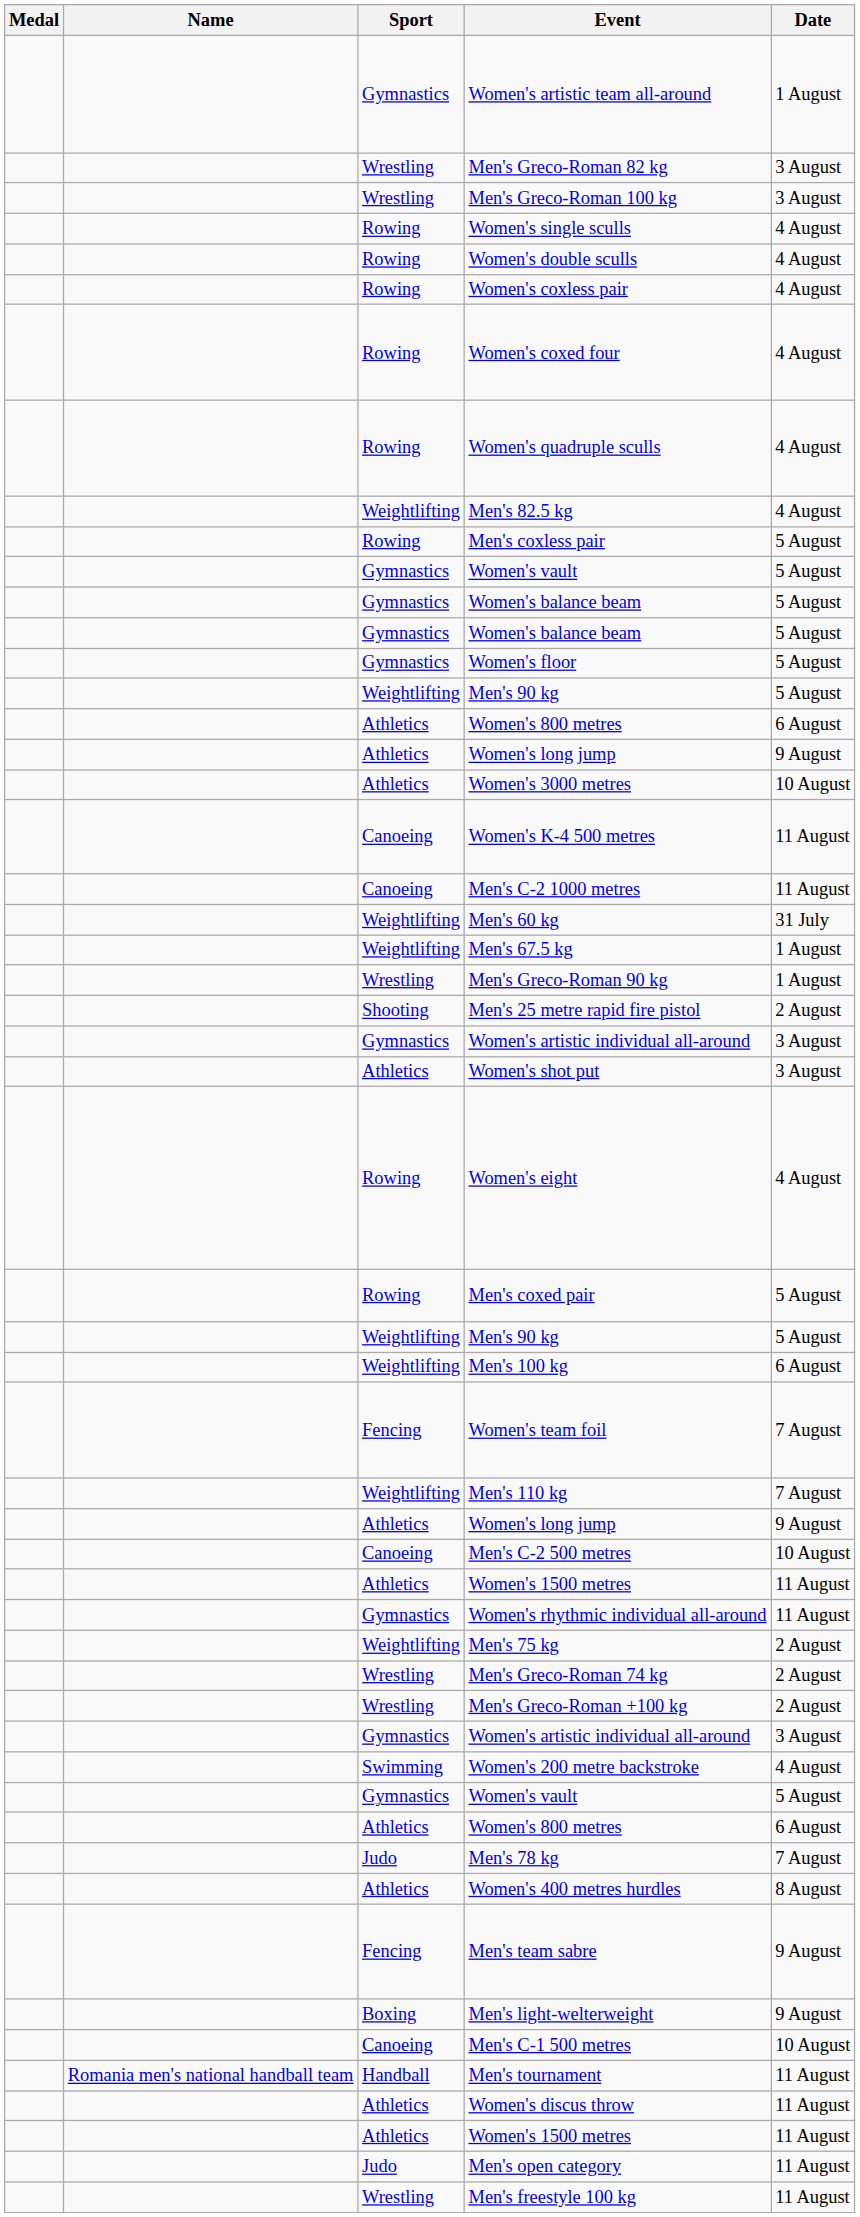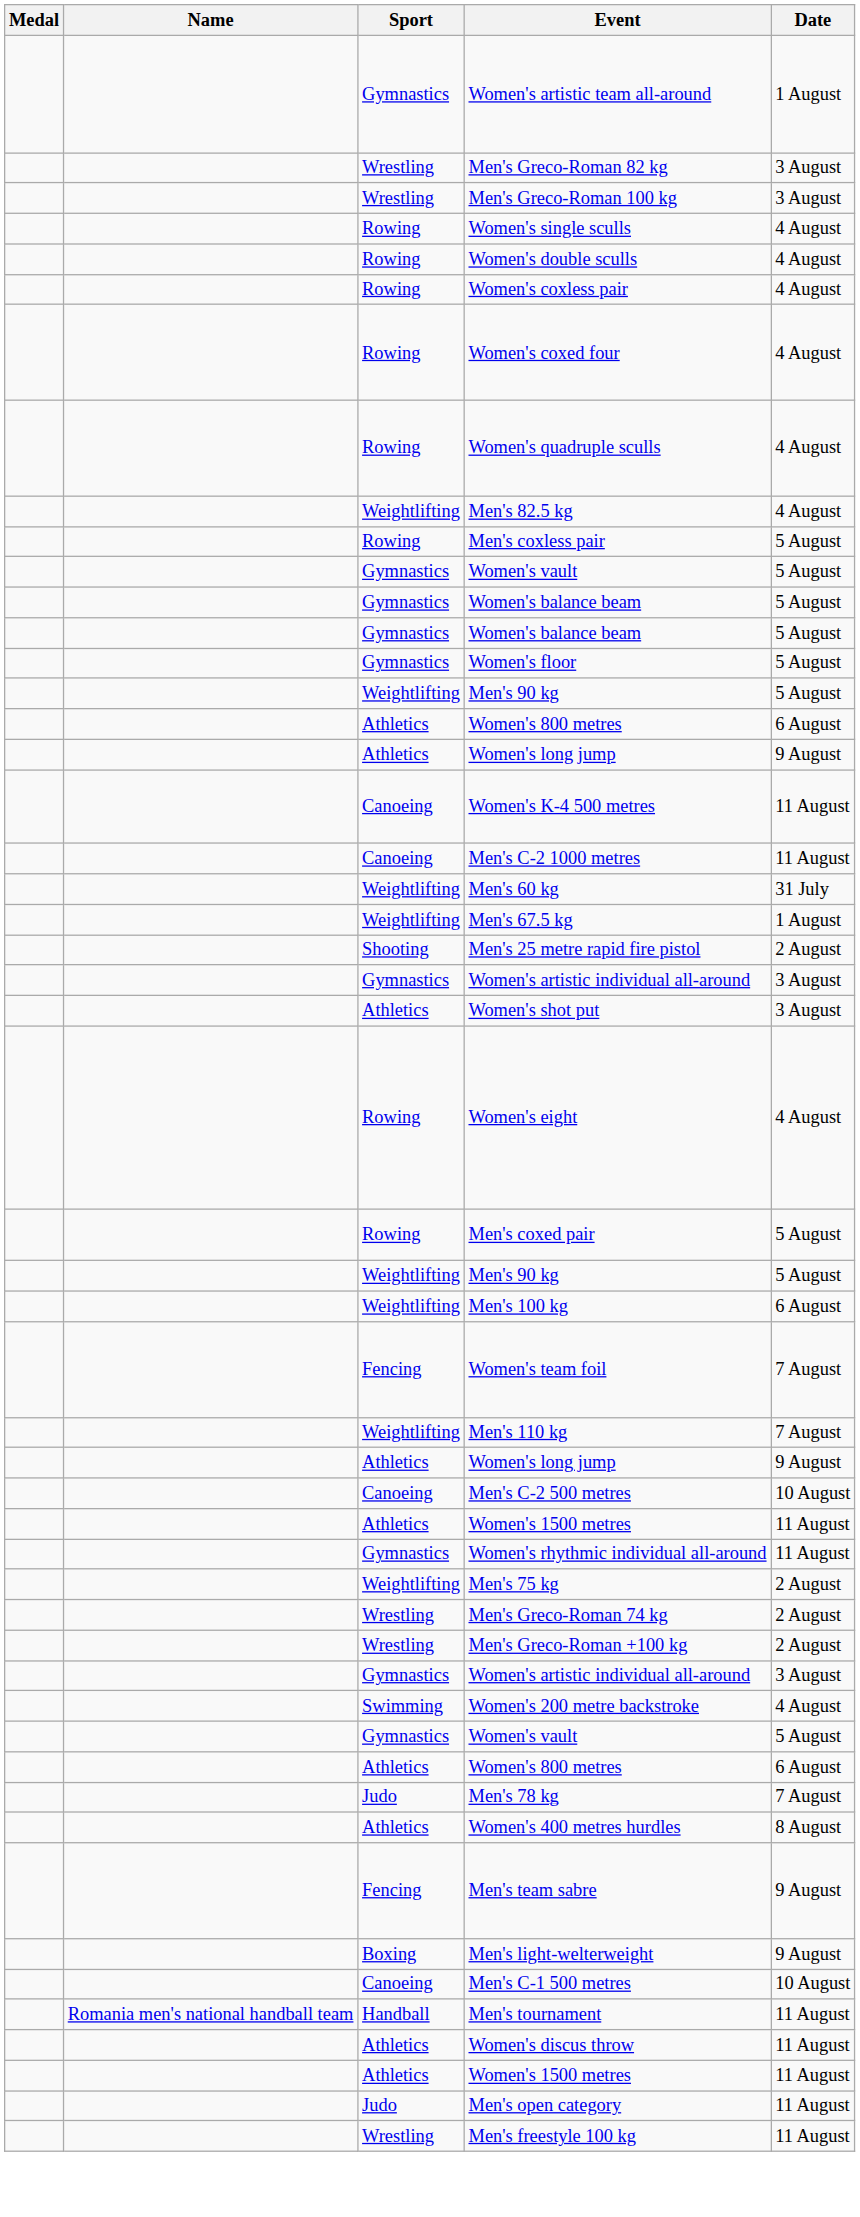 <table class="wikitable sortable" style="font-size:90%">
 <tr>
 <th>Medal</th>
 <th>Name</th>
 <th>Sport</th>
 <th>Event</th>
 <th>Date</th>
 </tr>
 <tr>
 <td></td>
 <td><br><br><br><br><br></td>
 <td><a href='#'>Gymnastics</a></td>
 <td><a href='#'>Women's artistic team all-around</a></td>
 <td>1 August</td>
 </tr>
 <tr>
 <td></td>
 <td></td>
 <td><a href='#'>Wrestling</a></td>
 <td><a href='#'>Men's Greco-Roman 82 kg</a></td>
 <td>3 August</td>
 </tr>
 <tr>
 <td></td>
 <td></td>
 <td><a href='#'>Wrestling</a></td>
 <td><a href='#'>Men's Greco-Roman 100 kg</a></td>
 <td>3 August</td>
 </tr>
 <tr>
 <td></td>
 <td></td>
 <td><a href='#'>Rowing</a></td>
 <td><a href='#'>Women's single sculls</a></td>
 <td>4 August</td>
 </tr>
 <tr>
 <td></td>
 <td><br></td>
 <td><a href='#'>Rowing</a></td>
 <td><a href='#'>Women's double sculls</a></td>
 <td>4 August</td>
 </tr>
 <tr>
 <td></td>
 <td><br></td>
 <td><a href='#'>Rowing</a></td>
 <td><a href='#'>Women's coxless pair</a></td>
 <td>4 August</td>
 </tr>
 <tr>
 <td></td>
 <td><br><br><br><br></td>
 <td><a href='#'>Rowing</a></td>
 <td><a href='#'>Women's coxed four</a></td>
 <td>4 August</td>
 </tr>
 <tr>
 <td></td>
 <td><br><br><br><br></td>
 <td><a href='#'>Rowing</a></td>
 <td><a href='#'>Women's quadruple sculls</a></td>
 <td>4 August</td>
 </tr>
 <tr>
 <td></td>
 <td></td>
 <td><a href='#'>Weightlifting</a></td>
 <td><a href='#'>Men's 82.5 kg</a></td>
 <td>4 August</td>
 </tr>
 <tr>
 <td></td>
 <td><br></td>
 <td><a href='#'>Rowing</a></td>
 <td><a href='#'>Men's coxless pair</a></td>
 <td>5 August</td>
 </tr>
 <tr>
 <td></td>
 <td></td>
 <td><a href='#'>Gymnastics</a></td>
 <td><a href='#'>Women's vault</a></td>
 <td>5 August</td>
 </tr>
 <tr>
 <td></td>
 <td></td>
 <td><a href='#'>Gymnastics</a></td>
 <td><a href='#'>Women's balance beam</a></td>
 <td>5 August</td>
 </tr>
 <tr>
 <td></td>
 <td></td>
 <td><a href='#'>Gymnastics</a></td>
 <td><a href='#'>Women's balance beam</a></td>
 <td>5 August</td>
 </tr>
 <tr>
 <td></td>
 <td></td>
 <td><a href='#'>Gymnastics</a></td>
 <td><a href='#'>Women's floor</a></td>
 <td>5 August</td>
 </tr>
 <tr>
 <td></td>
 <td></td>
 <td><a href='#'>Weightlifting</a></td>
 <td><a href='#'>Men's 90 kg</a></td>
 <td>5 August</td>
 </tr>
 <tr>
 <td></td>
 <td></td>
 <td><a href='#'>Athletics</a></td>
 <td><a href='#'>Women's 800 metres</a></td>
 <td>6 August</td>
 </tr>
 <tr>
 <td></td>
 <td></td>
 <td><a href='#'>Athletics</a></td>
 <td><a href='#'>Women's long jump</a></td>
 <td>9 August</td>
 </tr>
 <tr>
 <td></td>
-<td></td>
-<td><a href='#'>Athletics</a></td>
-<td><a href='#'>Women's 3000 metres</a></td>
-<td>10 August</td>
-</tr>
-<tr>
-<td></td>
 <td><br><br><br></td>
 <td><a href='#'>Canoeing</a></td>
 <td><a href='#'>Women's K-4 500 metres</a></td>
 <td>11 August</td>
 </tr>
 <tr>
 <td></td>
 <td><br></td>
 <td><a href='#'>Canoeing</a></td>
 <td><a href='#'>Men's C-2 1000 metres</a></td>
 <td>11 August</td>
 </tr>
 <tr>
 <td></td>
 <td></td>
 <td><a href='#'>Weightlifting</a></td>
 <td><a href='#'>Men's 60 kg</a></td>
 <td>31 July</td>
 </tr>
 <tr>
 <td></td>
 <td></td>
 <td><a href='#'>Weightlifting</a></td>
 <td><a href='#'>Men's 67.5 kg</a></td>
-<td>1 August</td>
-</tr>
-<tr>
-<td></td>
-<td></td>
-<td><a href='#'>Wrestling</a></td>
-<td><a href='#'>Men's Greco-Roman 90 kg</a></td>
 <td>1 August</td>
 </tr>
 <tr>
 <td></td>
 <td></td>
 <td><a href='#'>Shooting</a></td>
 <td><a href='#'>Men's 25 metre rapid fire pistol</a></td>
 <td>2 August</td>
 </tr>
 <tr>
 <td></td>
 <td></td>
 <td><a href='#'>Gymnastics</a></td>
 <td><a href='#'>Women's artistic individual all-around</a></td>
 <td>3 August</td>
 </tr>
 <tr>
 <td></td>
 <td></td>
 <td><a href='#'>Athletics</a></td>
 <td><a href='#'>Women's shot put</a></td>
 <td>3 August</td>
 </tr>
 <tr>
 <td></td>
 <td><br><br><br><br><br><br><br><br></td>
 <td><a href='#'>Rowing</a></td>
 <td><a href='#'>Women's eight</a></td>
 <td>4 August</td>
 </tr>
 <tr>
 <td></td>
 <td><br><br></td>
 <td><a href='#'>Rowing</a></td>
 <td><a href='#'>Men's coxed pair</a></td>
 <td>5 August</td>
 </tr>
 <tr>
 <td></td>
 <td></td>
 <td><a href='#'>Weightlifting</a></td>
 <td><a href='#'>Men's 90 kg</a></td>
 <td>5 August</td>
 </tr>
 <tr>
 <td></td>
 <td></td>
 <td><a href='#'>Weightlifting</a></td>
 <td><a href='#'>Men's 100 kg</a></td>
 <td>6 August</td>
 </tr>
 <tr>
 <td></td>
 <td><br><br><br><br></td>
 <td><a href='#'>Fencing</a></td>
 <td><a href='#'>Women's team foil</a></td>
 <td>7 August</td>
 </tr>
 <tr>
 <td></td>
 <td></td>
 <td><a href='#'>Weightlifting</a></td>
 <td><a href='#'>Men's 110 kg</a></td>
 <td>7 August</td>
 </tr>
 <tr>
 <td></td>
 <td></td>
 <td><a href='#'>Athletics</a></td>
 <td><a href='#'>Women's long jump</a></td>
 <td>9 August</td>
 </tr>
 <tr>
 <td></td>
 <td><br></td>
 <td><a href='#'>Canoeing</a></td>
 <td><a href='#'>Men's C-2 500 metres</a></td>
 <td>10 August</td>
 </tr>
 <tr>
 <td></td>
 <td></td>
 <td><a href='#'>Athletics</a></td>
 <td><a href='#'>Women's 1500 metres</a></td>
 <td>11 August</td>
 </tr>
 <tr>
 <td></td>
 <td></td>
 <td><a href='#'>Gymnastics</a></td>
 <td><a href='#'>Women's rhythmic individual all-around</a></td>
 <td>11 August</td>
 </tr>
 <tr>
 <td></td>
 <td></td>
 <td><a href='#'>Weightlifting</a></td>
 <td><a href='#'>Men's 75 kg</a></td>
 <td>2 August</td>
 </tr>
 <tr>
 <td></td>
 <td></td>
 <td><a href='#'>Wrestling</a></td>
 <td><a href='#'>Men's Greco-Roman 74 kg</a></td>
 <td>2 August</td>
 </tr>
 <tr>
 <td></td>
 <td></td>
 <td><a href='#'>Wrestling</a></td>
 <td><a href='#'>Men's Greco-Roman +100 kg</a></td>
 <td>2 August</td>
 </tr>
 <tr>
 <td></td>
 <td></td>
 <td><a href='#'>Gymnastics</a></td>
 <td><a href='#'>Women's artistic individual all-around</a></td>
 <td>3 August</td>
 </tr>
 <tr>
 <td></td>
 <td></td>
 <td><a href='#'>Swimming</a></td>
 <td><a href='#'>Women's 200 metre backstroke</a></td>
 <td>4 August</td>
 </tr>
 <tr>
 <td></td>
 <td></td>
 <td><a href='#'>Gymnastics</a></td>
 <td><a href='#'>Women's vault</a></td>
 <td>5 August</td>
 </tr>
 <tr>
 <td></td>
 <td></td>
 <td><a href='#'>Athletics</a></td>
 <td><a href='#'>Women's 800 metres</a></td>
 <td>6 August</td>
 </tr>
 <tr>
 <td></td>
 <td></td>
 <td><a href='#'>Judo</a></td>
 <td><a href='#'>Men's 78 kg</a></td>
 <td>7 August</td>
 </tr>
 <tr>
 <td></td>
 <td></td>
 <td><a href='#'>Athletics</a></td>
 <td><a href='#'>Women's 400 metres hurdles</a></td>
 <td>8 August</td>
 </tr>
 <tr>
 <td></td>
 <td><br><br><br><br></td>
 <td><a href='#'>Fencing</a></td>
 <td><a href='#'>Men's team sabre</a></td>
 <td>9 August</td>
 </tr>
 <tr>
 <td></td>
 <td></td>
 <td><a href='#'>Boxing</a></td>
 <td><a href='#'>Men's light-welterweight</a></td>
 <td>9 August</td>
 </tr>
 <tr>
 <td></td>
 <td></td>
 <td><a href='#'>Canoeing</a></td>
 <td><a href='#'>Men's C-1 500 metres</a></td>
 <td>10 August</td>
 </tr>
 <tr>
 <td></td>
 <td><a href='#'>Romania men's national handball team</a><br></td>
 <td><a href='#'>Handball</a></td>
 <td><a href='#'>Men's tournament</a></td>
 <td>11 August</td>
 </tr>
 <tr>
 <td></td>
 <td></td>
 <td><a href='#'>Athletics</a></td>
 <td><a href='#'>Women's discus throw</a></td>
 <td>11 August</td>
 </tr>
 <tr>
 <td></td>
 <td></td>
 <td><a href='#'>Athletics</a></td>
 <td><a href='#'>Women's 1500 metres</a></td>
 <td>11 August</td>
 </tr>
 <tr>
 <td></td>
 <td></td>
 <td><a href='#'>Judo</a></td>
 <td><a href='#'>Men's open category</a></td>
 <td>11 August</td>
 </tr>
 <tr>
 <td></td>
 <td></td>
 <td><a href='#'>Wrestling</a></td>
 <td><a href='#'>Men's freestyle 100 kg</a></td>
 <td>11 August</td>
 </tr>
 </table>
